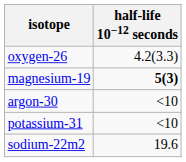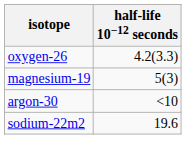 <table class="wikitable sortable">
 <tr>
 <th>isotope</th>
 <th class=unsortable>half-life<br>10<sup>−12</sup> seconds</th>
 </tr>
 <tr>
 <td><a href='#'>oxygen-26</a></td>
 <td align=right>4.2(3.3)</td>
 </tr>
 <tr>
 <td><a href='#'>magnesium-19</a></td>
-<td align=right><strong>5(3)</strong></td>
+<td align=right>5(3)</td>
 </tr>
 <tr>
 <td><a href='#'>argon-30</a></td>
-<td align=right><10</td>
-</tr>
-<tr>
-<td><a href='#'>potassium-31</a></td>
 <td align=right><10</td>
 </tr>
 <tr>
 <td><a href='#'>sodium-22m2</a></td>
 <td align=right>19.6</td>
 </tr>
 </table>
